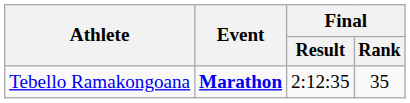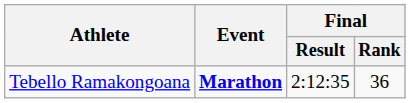 <table class=wikitable style=font-size:90%>
 <tr>
 <th rowspan=2>Athlete</th>
 <th rowspan=2>Event</th>
 <th colspan=2>Final</th>
 </tr>
 <tr style=font-size:95%>
 <th>Result</th>
 <th>Rank</th>
 </tr>
 <tr align=center>
 <td align=left><a href='#'>Tebello Ramakongoana</a></td>
 <td align=left><strong><a href='#'>Marathon</a></strong></td>
 <td>2:12:35</td>
-<td>35</td>
+<td>36</td>
 </tr>
 </table>
